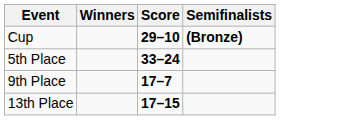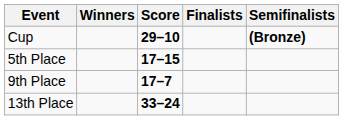 <table class="wikitable">
 <tr>
 <th>Event</th>
 <th>Winners</th>
 <th>Score</th>
+<th>Finalists</th>
 <th>Semifinalists</th>
 </tr>
 <tr>
 <td>Cup</td>
 <td><strong></strong></td>
 <td><strong>29–10</strong></td>
+<td></td>
 <td><strong> (Bronze)<br></strong></td>
 </tr>
 <tr>
 <td>5th Place</td>
 <td><strong></strong></td>
-<td><strong>33–24</strong></td>
+<td><strong>17–15</strong></td>
+<td></td>
 <td><br></td>
 </tr>
 <tr>
 <td>9th Place</td>
 <td><strong></strong></td>
 <td><strong>17–7</strong></td>
+<td></td>
 <td><br></td>
 </tr>
 <tr>
 <td>13th Place</td>
 <td><strong></strong></td>
-<td><strong>17–15</strong></td>
+<td><strong>33–24</strong></td>
+<td></td>
 <td><br></td>
 </tr>
 </table>
